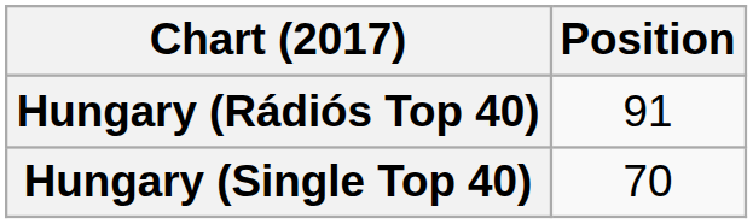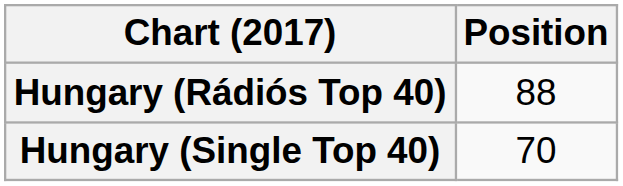 <table class="wikitable plainrowheaders sortable" style="text-align:center">
 <tr>
 <th scope="col">Chart (2017)</th>
 <th scope="col">Position</th>
 </tr>
 <tr>
 <th scope="row">Hungary (Rádiós Top 40)</th>
-<td>91</td>
+<td>88</td>
 </tr>
 <tr>
 <th scope="row">Hungary (Single Top 40)</th>
 <td>70</td>
 </tr>
 </table>
